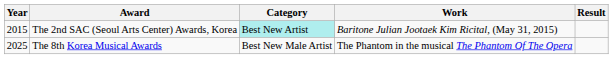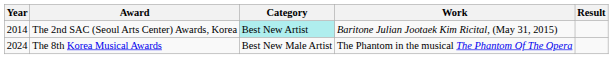 <table class="wikitable">
 <tr>
 <th><strong>Year</strong></th>
 <th><strong>Award</strong></th>
 <th><strong>Category</strong></th>
 <th><strong>Work</strong></th>
 <th><strong>Result</strong></th>
 </tr>
 <tr>
-<td>2015</td>
+<td>2014</td>
 <td>The 2nd SAC (Seoul Arts Center) Awards, Korea</td>
 <td style="background: paleturquoise;">Best New Artist</td>
 <td><em>Baritone Julian Jootaek Kim Ricital,</em> (May 31, 2015)</td>
 <td></td>
 </tr>
 <tr>
-<td>2025</td>
+<td>2024</td>
 <td>The 8th <a href='#'>Korea Musical Awards</a></td>
 <td>Best New Male Artist</td>
 <td>The Phantom in the musical <a href='#'><em>The Phantom Of The Opera</em></a></td>
 <td></td>
 </tr>
 </table>
